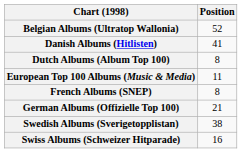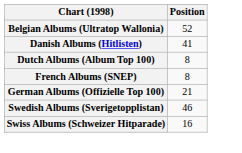 <table class="wikitable sortable plainrowheaders" style="text-align:center">
 <tr>
 <th scope="col">Chart (1998)</th>
 <th scope="col">Position</th>
 </tr>
 <tr>
 <th scope="row">Belgian Albums (Ultratop Wallonia)</th>
 <td>52</td>
 </tr>
 <tr>
 <th scope="row">Danish Albums (<a href='#'>Hitlisten</a>)</th>
 <td>41</td>
 </tr>
 <tr>
 <th scope="row">Dutch Albums (Album Top 100)</th>
 <td>8</td>
 </tr>
 <tr>
-<th scope="row">European Top 100 Albums (<em>Music & Media</em>)</th>
-<td>11</td>
-</tr>
-<tr>
 <th scope="row">French Albums (SNEP)</th>
 <td>8</td>
 </tr>
 <tr>
 <th scope="row">German Albums (Offizielle Top 100)</th>
 <td>21</td>
 </tr>
 <tr>
 <th scope="row">Swedish Albums (Sverigetopplistan)</th>
-<td>38</td>
+<td>46</td>
 </tr>
 <tr>
 <th scope="row">Swiss Albums (Schweizer Hitparade)</th>
 <td>16</td>
 </tr>
 </table>
